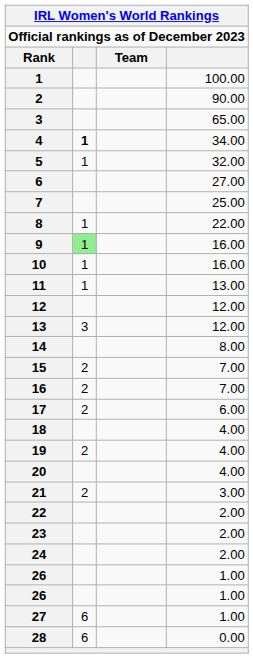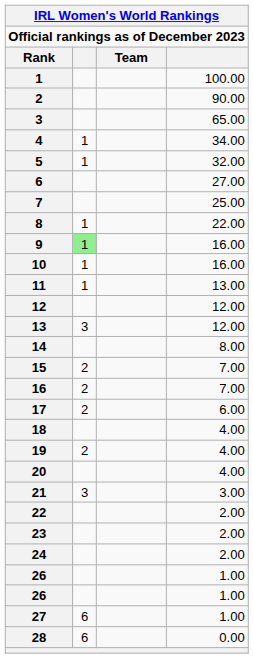 <table class="wikitable" style="text-align:center; font-size: 90%; float: right; margin-left: 1em;">
 <tr>
 <th colspan="4"><a href='#'>IRL Women's World Rankings</a></th>
 </tr>
 <tr>
 <td colspan=4 style="text-align:center;"><strong>Official rankings as of December 2023</strong></td>
 </tr>
 <tr>
 <th>Rank</th>
 <th></th>
 <th>Team</th>
 <th></th>
 </tr>
 <tr>
 <th>1</th>
 <td></td>
 <td style="text-align:left;"></td>
 <td style="text-align:right;">100.00</td>
 </tr>
 <tr>
 <th>2</th>
 <td></td>
 <td style="text-align:left;"></td>
 <td style="text-align:right;">90.00</td>
 </tr>
 <tr>
 <th>3</th>
 <td></td>
 <td style="text-align:left;"></td>
 <td style="text-align:right;">65.00</td>
 </tr>
 <tr>
 <th>4</th>
-<td><strong> 1</strong></td>
+<td> 1</td>
 <td style="text-align:left;"></td>
 <td style="text-align:right;">34.00</td>
 </tr>
 <tr>
 <th>5</th>
 <td> 1</td>
 <td style="text-align:left;"></td>
 <td style="text-align:right;">32.00</td>
 </tr>
 <tr>
 <th>6</th>
 <td></td>
 <td style="text-align:left;"></td>
 <td style="text-align:right;">27.00</td>
 </tr>
 <tr>
 <th>7</th>
 <td></td>
 <td style="text-align:left;"></td>
 <td style="text-align:right;">25.00</td>
 </tr>
 <tr>
 <th>8</th>
 <td> 1</td>
 <td style="text-align:left;"></td>
 <td style="text-align:right;">22.00</td>
 </tr>
 <tr>
 <th>9</th>
 <td style="background: lightgreen;"> 1</td>
 <td style="text-align:left;"></td>
 <td style="text-align:right;">16.00</td>
 </tr>
 <tr>
 <th>10</th>
 <td> 1</td>
 <td style="text-align:left;"></td>
 <td style="text-align:right;">16.00</td>
 </tr>
 <tr>
 <th>11</th>
 <td> 1</td>
 <td style="text-align:left;"></td>
 <td style="text-align:right;">13.00</td>
 </tr>
 <tr>
 <th>12</th>
 <td></td>
 <td style="text-align:left;"></td>
 <td style="text-align:right;">12.00</td>
 </tr>
 <tr>
 <th>13</th>
 <td> 3</td>
 <td style="text-align:left;"></td>
 <td style="text-align:right;">12.00</td>
 </tr>
 <tr>
 <th>14</th>
 <td></td>
 <td style="text-align:left;"></td>
 <td style="text-align:right;">8.00</td>
 </tr>
 <tr>
 <th>15</th>
 <td> 2</td>
 <td style="text-align:left;"></td>
 <td style="text-align:right;">7.00</td>
 </tr>
 <tr>
 <th>16</th>
 <td> 2</td>
 <td style="text-align:left;"></td>
 <td style="text-align:right;">7.00</td>
 </tr>
 <tr>
 <th>17</th>
 <td> 2</td>
 <td style="text-align:left;"></td>
 <td style="text-align:right;">6.00</td>
 </tr>
 <tr>
 <th>18</th>
 <td></td>
 <td style="text-align:left;"></td>
 <td style="text-align:right;">4.00</td>
 </tr>
 <tr>
 <th>19</th>
 <td> 2</td>
 <td style="text-align:left;"></td>
 <td style="text-align:right;">4.00</td>
 </tr>
 <tr>
 <th>20</th>
 <td></td>
 <td style="text-align:left;"></td>
 <td style="text-align:right;">4.00</td>
 </tr>
 <tr>
 <th>21</th>
-<td> 2</td>
+<td> 3</td>
 <td style="text-align:left;"></td>
 <td style="text-align:right;">3.00</td>
 </tr>
 <tr>
 <th>22</th>
 <td></td>
 <td style="text-align:left;"></td>
 <td style="text-align:right;">2.00</td>
 </tr>
 <tr>
 <th>23</th>
 <td></td>
 <td style="text-align:left;"></td>
 <td style="text-align:right;">2.00</td>
 </tr>
 <tr>
 <th>24</th>
 <td></td>
 <td style="text-align:left;"></td>
 <td style="text-align:right;">2.00</td>
 </tr>
 <tr>
 <th>26</th>
 <td></td>
 <td style="text-align:left;"></td>
 <td style="text-align:right;">1.00</td>
 </tr>
 <tr>
 <th>26</th>
 <td></td>
 <td style="text-align:left;"></td>
 <td style="text-align:right;">1.00</td>
 </tr>
 <tr>
 <th>27</th>
 <td> 6</td>
 <td style="text-align:left;"></td>
 <td style="text-align:right;">1.00</td>
 </tr>
 <tr>
 <th>28</th>
 <td> 6</td>
 <td style="text-align:left;"></td>
 <td style="text-align:right;">0.00</td>
 </tr>
 <tr>
 <th colspan=4></th>
 </tr>
 </table>
